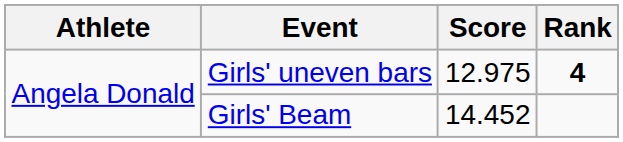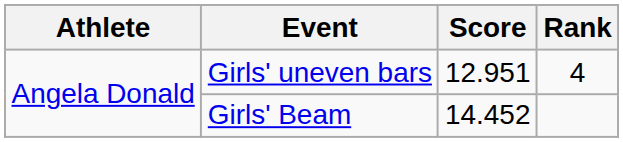 <table class="wikitable" style="font-size:90%;">
 <tr>
 <th>Athlete</th>
 <th>Event</th>
 <th>Score</th>
 <th>Rank</th>
 </tr>
 <tr>
 <td rowspan=2><a href='#'>Angela Donald</a></td>
 <td><a href='#'>Girls' uneven bars</a></td>
-<td align=center>12.975</td>
-<td align=center><strong>4</strong></td>
+<td align=center>12.951</td>
+<td align=center>4</td>
 </tr>
 <tr>
 <td><a href='#'>Girls' Beam</a></td>
 <td align=center>14.452</td>
 <td align=center></td>
 </tr>
 </table>
